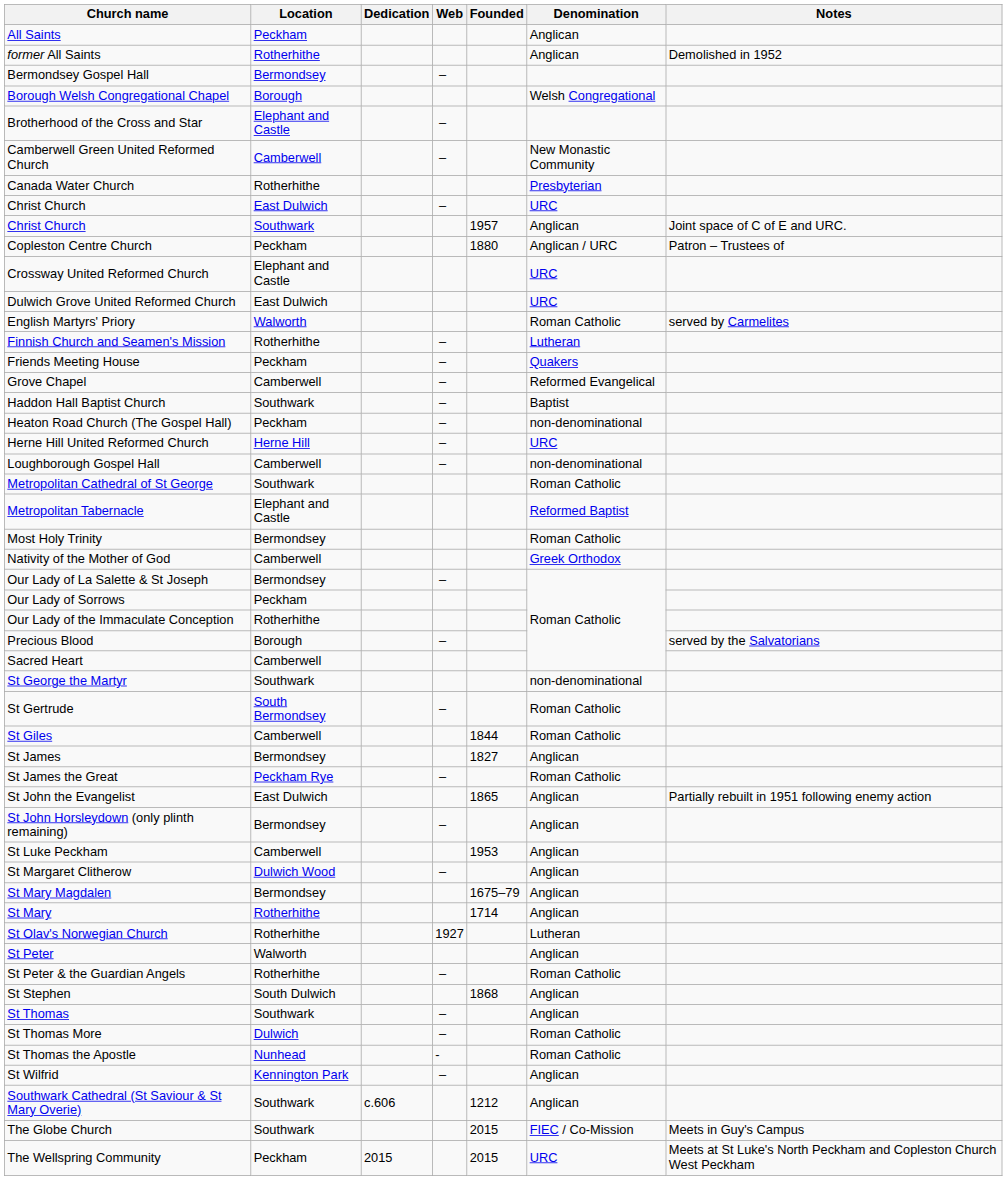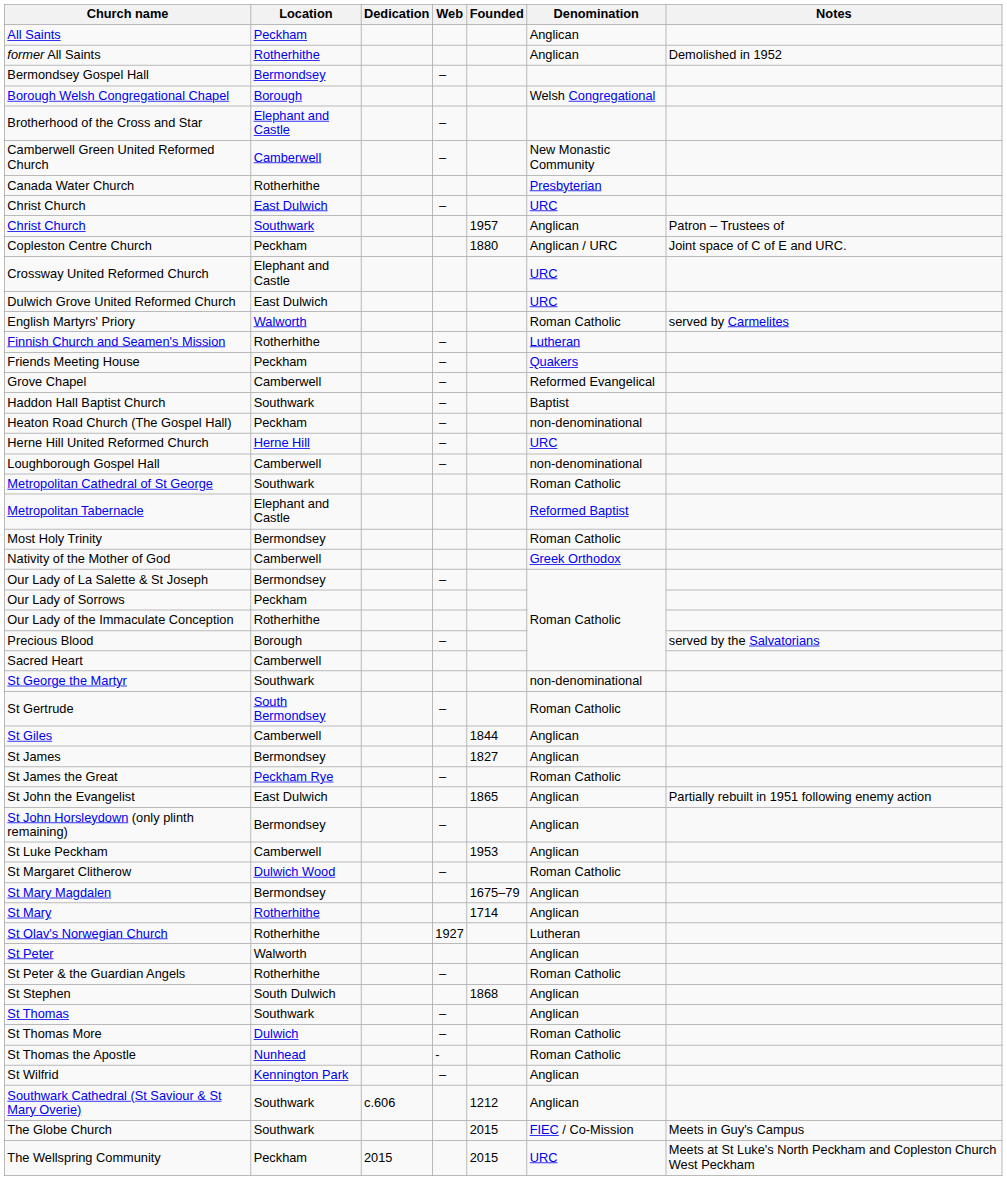 <table class="wikitable sortable">
 <tr>
 <th>Church name</th>
 <th>Location</th>
 <th>Dedication</th>
 <th>Web</th>
 <th>Founded</th>
 <th>Denomination</th>
 <th>Notes</th>
 </tr>
 <tr>
 <td><a href='#'>All Saints</a></td>
 <td><a href='#'>Peckham</a></td>
 <td></td>
 <td></td>
 <td></td>
 <td>Anglican</td>
 <td></td>
 </tr>
 <tr>
 <td><em>former</em> All Saints</td>
 <td><a href='#'>Rotherhithe</a></td>
 <td></td>
 <td></td>
 <td></td>
 <td>Anglican</td>
 <td>Demolished in 1952</td>
 </tr>
 <tr>
 <td>Bermondsey Gospel Hall</td>
 <td><a href='#'>Bermondsey</a></td>
 <td></td>
 <td> –</td>
 <td></td>
 <td></td>
 <td></td>
 </tr>
 <tr>
 <td><a href='#'>Borough Welsh Congregational Chapel</a></td>
 <td><a href='#'>Borough</a></td>
 <td></td>
 <td></td>
 <td></td>
 <td>Welsh <a href='#'>Congregational</a></td>
 <td></td>
 </tr>
 <tr>
 <td>Brotherhood of the Cross and Star</td>
 <td><a href='#'>Elephant and Castle</a></td>
 <td></td>
 <td> –</td>
 <td></td>
 <td></td>
 <td></td>
 </tr>
 <tr>
 <td>Camberwell Green United Reformed Church</td>
 <td><a href='#'>Camberwell</a></td>
 <td></td>
 <td> –</td>
 <td></td>
 <td>New Monastic Community</td>
 <td></td>
 </tr>
 <tr>
 <td>Canada Water Church</td>
 <td>Rotherhithe</td>
 <td></td>
 <td></td>
 <td></td>
 <td><a href='#'>Presbyterian</a></td>
 <td></td>
 </tr>
 <tr>
 <td>Christ Church</td>
 <td><a href='#'>East Dulwich</a></td>
 <td></td>
 <td> –</td>
 <td></td>
 <td><a href='#'>URC</a></td>
 <td></td>
 </tr>
 <tr>
 <td><a href='#'>Christ Church</a></td>
 <td><a href='#'>Southwark</a></td>
 <td></td>
 <td></td>
 <td>1957</td>
 <td>Anglican</td>
-<td>Joint space of C of E and URC.</td>
+<td>Patron –  Trustees of </td>
 </tr>
 <tr>
 <td>Copleston Centre Church</td>
 <td>Peckham</td>
 <td></td>
 <td></td>
 <td>1880</td>
 <td>Anglican / URC</td>
-<td>Patron –  Trustees of </td>
+<td>Joint space of C of E and URC.</td>
 </tr>
 <tr>
 <td>Crossway United Reformed Church</td>
 <td>Elephant and Castle</td>
 <td></td>
 <td></td>
 <td></td>
 <td><a href='#'>URC</a></td>
 <td></td>
 </tr>
 <tr>
 <td>Dulwich Grove United Reformed Church</td>
 <td>East Dulwich</td>
 <td></td>
 <td></td>
 <td></td>
 <td><a href='#'>URC</a></td>
 <td></td>
 </tr>
 <tr>
 <td>English Martyrs' Priory</td>
 <td><a href='#'>Walworth</a></td>
 <td></td>
 <td></td>
 <td></td>
 <td>Roman Catholic</td>
 <td>served by <a href='#'>Carmelites</a></td>
 </tr>
 <tr>
 <td><a href='#'>Finnish Church and Seamen's Mission</a></td>
 <td>Rotherhithe</td>
 <td></td>
 <td> –</td>
 <td></td>
 <td><a href='#'>Lutheran</a></td>
 <td></td>
 </tr>
 <tr>
 <td>Friends Meeting House</td>
 <td>Peckham</td>
 <td></td>
 <td> –</td>
 <td></td>
 <td><a href='#'>Quakers</a></td>
 <td></td>
 </tr>
 <tr>
 <td>Grove Chapel</td>
 <td>Camberwell</td>
 <td></td>
 <td> –</td>
 <td></td>
 <td>Reformed Evangelical</td>
 <td></td>
 </tr>
 <tr>
 <td>Haddon Hall Baptist Church</td>
 <td>Southwark</td>
 <td></td>
 <td> –</td>
 <td></td>
 <td>Baptist</td>
 <td></td>
 </tr>
 <tr>
 <td>Heaton Road Church (The Gospel Hall)</td>
 <td>Peckham</td>
 <td></td>
 <td> –</td>
 <td></td>
 <td>non-denominational</td>
 <td></td>
 </tr>
 <tr>
 <td>Herne Hill United Reformed Church</td>
 <td><a href='#'>Herne Hill</a></td>
 <td></td>
 <td> –</td>
 <td></td>
 <td><a href='#'>URC</a></td>
 <td></td>
 </tr>
 <tr>
 <td>Loughborough Gospel Hall</td>
 <td>Camberwell</td>
 <td></td>
 <td> –</td>
 <td></td>
 <td>non-denominational</td>
 <td></td>
 </tr>
 <tr>
 <td><a href='#'>Metropolitan Cathedral of St George</a></td>
 <td>Southwark</td>
 <td></td>
 <td> </td>
 <td></td>
 <td>Roman Catholic</td>
 <td></td>
 </tr>
 <tr>
 <td><a href='#'>Metropolitan Tabernacle</a></td>
 <td>Elephant and Castle</td>
 <td></td>
 <td></td>
 <td></td>
 <td><a href='#'>Reformed Baptist</a></td>
 <td></td>
 </tr>
 <tr>
 <td>Most Holy Trinity</td>
 <td>Bermondsey</td>
 <td></td>
 <td></td>
 <td></td>
 <td>Roman Catholic</td>
 <td></td>
 </tr>
 <tr>
 <td>Nativity of the Mother of God</td>
 <td>Camberwell</td>
 <td></td>
 <td></td>
 <td></td>
 <td><a href='#'>Greek Orthodox</a></td>
 <td></td>
 </tr>
 <tr>
 <td>Our Lady of La Salette & St Joseph</td>
 <td>Bermondsey</td>
 <td></td>
 <td> –</td>
 <td></td>
 <td rowspan="5">Roman Catholic</td>
 <td></td>
 </tr>
 <tr>
 <td>Our Lady of Sorrows</td>
 <td>Peckham</td>
 <td></td>
 <td></td>
 <td></td>
 <td></td>
 </tr>
 <tr>
 <td>Our Lady of the Immaculate Conception</td>
 <td>Rotherhithe</td>
 <td></td>
 <td></td>
 <td></td>
 <td></td>
 </tr>
 <tr>
 <td>Precious Blood</td>
 <td>Borough</td>
 <td></td>
 <td> –</td>
 <td></td>
 <td>served by the <a href='#'>Salvatorians</a></td>
 </tr>
 <tr>
 <td>Sacred Heart</td>
 <td>Camberwell</td>
 <td></td>
 <td></td>
 <td></td>
 <td></td>
 </tr>
 <tr>
 <td><a href='#'>St George the Martyr</a></td>
 <td>Southwark</td>
 <td></td>
 <td></td>
 <td></td>
 <td>non-denominational</td>
 <td></td>
 </tr>
 <tr>
 <td>St Gertrude</td>
 <td><a href='#'>South Bermondsey</a></td>
 <td></td>
 <td> –</td>
 <td></td>
 <td>Roman Catholic</td>
 <td></td>
 </tr>
 <tr>
 <td><a href='#'>St Giles</a></td>
 <td>Camberwell</td>
 <td></td>
 <td></td>
 <td>1844</td>
-<td>Roman Catholic</td>
+<td>Anglican</td>
 <td></td>
 </tr>
 <tr>
 <td>St James</td>
 <td>Bermondsey</td>
 <td></td>
 <td></td>
 <td>1827</td>
 <td>Anglican</td>
 <td></td>
 </tr>
 <tr>
 <td>St James the Great</td>
 <td><a href='#'>Peckham Rye</a></td>
 <td></td>
 <td> –</td>
 <td></td>
 <td>Roman Catholic</td>
 <td></td>
 </tr>
 <tr>
 <td>St John the Evangelist</td>
 <td>East Dulwich</td>
 <td></td>
 <td></td>
 <td>1865</td>
 <td>Anglican</td>
 <td>Partially rebuilt in 1951 following enemy action</td>
 </tr>
 <tr>
 <td><a href='#'>St John Horsleydown</a> (only plinth remaining)</td>
 <td>Bermondsey</td>
 <td></td>
 <td> –</td>
 <td></td>
 <td>Anglican</td>
 <td></td>
 </tr>
 <tr>
 <td>St Luke Peckham</td>
 <td>Camberwell</td>
 <td></td>
 <td></td>
 <td>1953</td>
 <td>Anglican</td>
 <td></td>
 </tr>
 <tr>
 <td>St Margaret Clitherow</td>
 <td><a href='#'>Dulwich Wood</a></td>
 <td></td>
 <td> –</td>
 <td></td>
-<td>Anglican</td>
+<td>Roman Catholic</td>
 <td></td>
 </tr>
 <tr>
 <td><a href='#'>St Mary Magdalen</a></td>
 <td>Bermondsey</td>
 <td></td>
 <td></td>
 <td>1675–79</td>
 <td>Anglican</td>
 <td></td>
 </tr>
 <tr>
 <td><a href='#'>St Mary</a></td>
 <td><a href='#'>Rotherhithe</a></td>
 <td></td>
 <td></td>
 <td>1714</td>
 <td>Anglican</td>
 <td></td>
 </tr>
 <tr>
 <td><a href='#'>St Olav's Norwegian Church</a></td>
 <td>Rotherhithe</td>
 <td></td>
 <td>1927</td>
 <td></td>
 <td>Lutheran</td>
 <td></td>
 </tr>
 <tr>
 <td><a href='#'>St Peter</a></td>
 <td>Walworth</td>
 <td></td>
 <td></td>
 <td></td>
 <td>Anglican</td>
 <td></td>
 </tr>
 <tr>
 <td>St Peter & the Guardian Angels</td>
 <td>Rotherhithe</td>
 <td></td>
 <td> –</td>
 <td></td>
 <td>Roman Catholic</td>
 <td></td>
 </tr>
 <tr>
 <td>St Stephen</td>
 <td>South Dulwich</td>
 <td></td>
 <td></td>
 <td>1868</td>
 <td>Anglican</td>
 <td></td>
 </tr>
 <tr>
 <td><a href='#'>St Thomas</a></td>
 <td>Southwark</td>
 <td></td>
 <td> –</td>
 <td></td>
 <td>Anglican</td>
 <td></td>
 </tr>
 <tr>
 <td>St Thomas More</td>
 <td><a href='#'>Dulwich</a></td>
 <td></td>
 <td> –</td>
 <td></td>
 <td>Roman Catholic</td>
 <td></td>
 </tr>
 <tr>
 <td>St Thomas the Apostle</td>
 <td><a href='#'>Nunhead</a></td>
 <td></td>
 <td>-</td>
 <td></td>
 <td>Roman Catholic</td>
 <td></td>
 </tr>
 <tr>
 <td>St Wilfrid</td>
 <td><a href='#'>Kennington Park</a></td>
 <td></td>
 <td> –</td>
 <td></td>
 <td>Anglican</td>
 <td></td>
 </tr>
 <tr>
 <td><a href='#'>Southwark Cathedral (St Saviour & St Mary Overie)</a></td>
 <td>Southwark</td>
 <td>c.606</td>
 <td></td>
 <td>1212</td>
 <td>Anglican</td>
 <td></td>
 </tr>
 <tr>
 <td>The Globe Church</td>
 <td>Southwark</td>
 <td></td>
 <td></td>
 <td>2015</td>
 <td><a href='#'>FIEC</a> / Co-Mission</td>
 <td>Meets in Guy's Campus</td>
 </tr>
 <tr>
 <td>The Wellspring Community</td>
 <td>Peckham</td>
 <td>2015</td>
 <td></td>
 <td>2015</td>
 <td><a href='#'>URC</a></td>
 <td>Meets at St Luke's North Peckham and Copleston Church West Peckham</td>
 </tr>
 </table>
